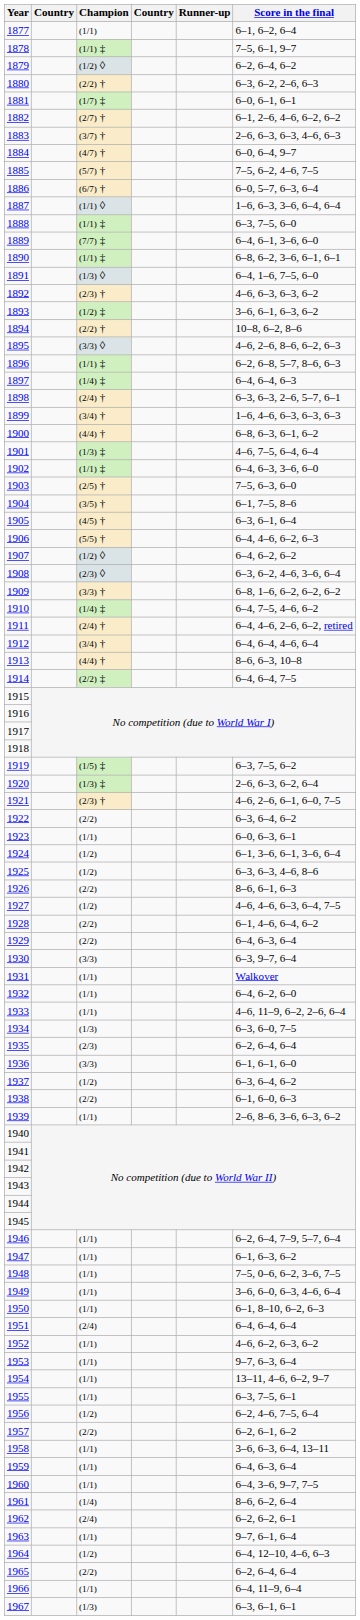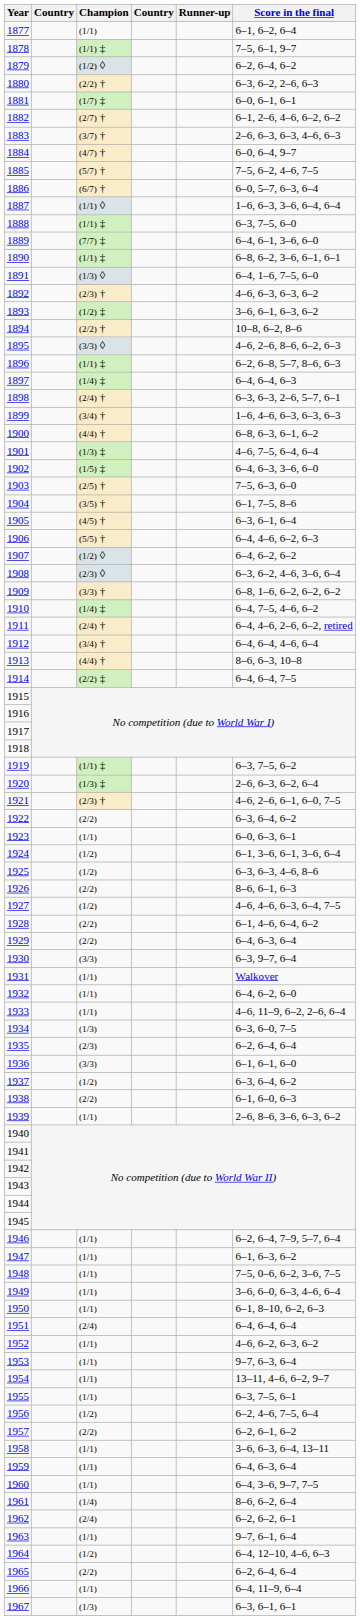 <table class="sortable wikitable">
 <tr>
 <th scope="col">Year</th>
 <th scope="col">Country</th>
 <th scope="col">Champion</th>
 <th scope="col">Country</th>
 <th scope="col">Runner-up</th>
 <th scope="col" class="unsortable"><a href='#'>Score in the final</a></th>
 </tr>
 <tr>
 <td align="center"><a href='#'>1877</a></td>
 <td></td>
 <td> <small>(1/1)</small></td>
 <td></td>
 <td></td>
 <td>6–1, 6–2, 6–4</td>
 </tr>
 <tr>
 <td align="center"><a href='#'>1878</a></td>
 <td></td>
 <td style="background: #d0f0c0"> <small>(1/1)</small> ‡</td>
 <td></td>
 <td></td>
 <td>7–5, 6–1, 9–7</td>
 </tr>
 <tr>
 <td align="center"><a href='#'>1879</a></td>
 <td></td>
 <td style="background: #dAe4e6"> <small>(1/2)</small> ◊</td>
 <td></td>
 <td></td>
 <td>6–2, 6–4, 6–2</td>
 </tr>
 <tr>
 <td align="center"><a href='#'>1880</a></td>
 <td></td>
 <td style="background: #faecc8"> <small>(2/2)</small> †</td>
 <td></td>
 <td></td>
 <td>6–3, 6–2, 2–6, 6–3</td>
 </tr>
 <tr>
 <td align="center"><a href='#'>1881</a></td>
 <td></td>
 <td style="background: #d0f0c0"> <small>(1/7)</small> ‡</td>
 <td></td>
 <td></td>
 <td>6–0, 6–1, 6–1</td>
 </tr>
 <tr>
 <td align="center"><a href='#'>1882</a></td>
 <td></td>
 <td style="background: #faecc8"> <small>(2/7)</small> †</td>
 <td></td>
 <td></td>
 <td>6–1, 2–6, 4–6, 6–2, 6–2</td>
 </tr>
 <tr>
 <td align="center"><a href='#'>1883</a></td>
 <td></td>
 <td style="background: #faecc8"> <small>(3/7)</small> †</td>
 <td></td>
 <td></td>
 <td>2–6, 6–3, 6–3, 4–6, 6–3</td>
 </tr>
 <tr>
 <td align="center"><a href='#'>1884</a></td>
 <td></td>
 <td style="background: #faecc8"> <small>(4/7)</small> †</td>
 <td></td>
 <td></td>
 <td>6–0, 6–4, 9–7</td>
 </tr>
 <tr>
 <td align="center"><a href='#'>1885</a></td>
 <td></td>
 <td style="background: #faecc8"> <small>(5/7)</small> †</td>
 <td></td>
 <td></td>
 <td>7–5, 6–2, 4–6, 7–5</td>
 </tr>
 <tr>
 <td align="center"><a href='#'>1886</a></td>
 <td></td>
 <td style="background: #faecc8"> <small>(6/7)</small> †</td>
 <td></td>
 <td></td>
 <td>6–0, 5–7, 6–3, 6–4</td>
 </tr>
 <tr>
 <td align="center"><a href='#'>1887</a></td>
 <td></td>
 <td style="background: #dAe4e6"> <small>(1/1)</small> ◊</td>
 <td></td>
 <td></td>
 <td>1–6, 6–3, 3–6, 6–4, 6–4</td>
 </tr>
 <tr>
 <td align="center"><a href='#'>1888</a></td>
 <td></td>
 <td style="background: #d0f0c0"> <small>(1/1)</small> ‡</td>
 <td></td>
 <td></td>
 <td>6–3, 7–5, 6–0</td>
 </tr>
 <tr>
 <td align="center"><a href='#'>1889</a></td>
 <td></td>
 <td style="background: #d0f0c0"> <small>(7/7)</small> ‡</td>
 <td></td>
 <td></td>
 <td>6–4, 6–1, 3–6, 6–0</td>
 </tr>
 <tr>
 <td align="center"><a href='#'>1890</a></td>
 <td></td>
 <td style="background: #d0f0c0"> <small>(1/1)</small> ‡</td>
 <td></td>
 <td></td>
 <td>6–8, 6–2, 3–6, 6–1, 6–1</td>
 </tr>
 <tr>
 <td align="center"><a href='#'>1891</a></td>
 <td></td>
 <td style="background: #dAe4e6"> <small>(1/3)</small> ◊</td>
 <td></td>
 <td></td>
 <td>6–4, 1–6, 7–5, 6–0</td>
 </tr>
 <tr>
 <td align="center"><a href='#'>1892</a></td>
 <td></td>
 <td style="background: #faecc8"> <small>(2/3)</small> †</td>
 <td></td>
 <td></td>
 <td>4–6, 6–3, 6–3, 6–2</td>
 </tr>
 <tr>
 <td align="center"><a href='#'>1893</a></td>
 <td></td>
 <td style="background: #d0f0c0"> <small>(1/2)</small> ‡</td>
 <td></td>
 <td></td>
 <td>3–6, 6–1, 6–3, 6–2</td>
 </tr>
 <tr>
 <td align="center"><a href='#'>1894</a></td>
 <td></td>
 <td style="background: #faecc8"> <small>(2/2)</small> †</td>
 <td></td>
 <td></td>
 <td>10–8, 6–2, 8–6</td>
 </tr>
 <tr>
 <td align="center"><a href='#'>1895</a></td>
 <td></td>
 <td style="background: #dAe4e6"> <small>(3/3)</small> ◊</td>
 <td></td>
 <td></td>
 <td>4–6, 2–6, 8–6, 6–2, 6–3</td>
 </tr>
 <tr>
 <td align="center"><a href='#'>1896</a></td>
 <td></td>
 <td style="background: #d0f0c0"> <small>(1/1)</small> ‡</td>
 <td></td>
 <td></td>
 <td>6–2, 6–8, 5–7, 8–6, 6–3</td>
 </tr>
 <tr>
 <td align="center"><a href='#'>1897</a></td>
 <td></td>
 <td style="background: #d0f0c0"> <small>(1/4)</small> ‡</td>
 <td></td>
 <td></td>
 <td>6–4, 6–4, 6–3</td>
 </tr>
 <tr>
 <td align="center"><a href='#'>1898</a></td>
 <td></td>
 <td style="background: #faecc8"> <small>(2/4)</small> †</td>
 <td></td>
 <td></td>
 <td>6–3, 6–3, 2–6, 5–7, 6–1</td>
 </tr>
 <tr>
 <td align="center"><a href='#'>1899</a></td>
 <td></td>
 <td style="background: #faecc8"> <small>(3/4)</small> †</td>
 <td></td>
 <td></td>
 <td>1–6, 4–6, 6–3, 6–3, 6–3</td>
 </tr>
 <tr>
 <td align="center"><a href='#'>1900</a></td>
 <td></td>
 <td style="background: #faecc8"> <small>(4/4)</small> †</td>
 <td></td>
 <td></td>
 <td>6–8, 6–3, 6–1, 6–2</td>
 </tr>
 <tr>
 <td align="center"><a href='#'>1901</a></td>
 <td></td>
 <td style="background: #d0f0c0"> <small>(1/3)</small> ‡</td>
 <td></td>
 <td></td>
 <td>4–6, 7–5, 6–4, 6–4</td>
 </tr>
 <tr>
 <td align="center"><a href='#'>1902</a></td>
 <td></td>
-<td style="background: #d0f0c0"> <small>(1/1)</small> ‡</td>
+<td style="background: #d0f0c0"> <small>(1/5)</small> ‡</td>
 <td></td>
 <td></td>
 <td>6–4, 6–3, 3–6, 6–0</td>
 </tr>
 <tr>
 <td align="center"><a href='#'>1903</a></td>
 <td></td>
 <td style="background: #faecc8"> <small>(2/5)</small> †</td>
 <td></td>
 <td></td>
 <td>7–5, 6–3, 6–0</td>
 </tr>
 <tr>
 <td align="center"><a href='#'>1904</a></td>
 <td></td>
 <td style="background: #faecc8"> <small>(3/5)</small> †</td>
 <td></td>
 <td></td>
 <td>6–1, 7–5, 8–6</td>
 </tr>
 <tr>
 <td align="center"><a href='#'>1905</a></td>
 <td></td>
 <td style="background: #faecc8"> <small>(4/5)</small> †</td>
 <td></td>
 <td></td>
 <td>6–3, 6–1, 6–4</td>
 </tr>
 <tr>
 <td align="center"><a href='#'>1906</a></td>
 <td></td>
 <td style="background: #faecc8"> <small>(5/5)</small> †</td>
 <td></td>
 <td></td>
 <td>6–4, 4–6, 6–2, 6–3</td>
 </tr>
 <tr>
 <td align="center"><a href='#'>1907</a></td>
 <td></td>
 <td style="background: #dAe4e6"> <small>(1/2)</small> ◊</td>
 <td></td>
 <td></td>
 <td>6–4, 6–2, 6–2</td>
 </tr>
 <tr>
 <td align="center"><a href='#'>1908</a></td>
 <td></td>
 <td style="background: #dAe4e6"> <small>(2/3)</small> ◊</td>
 <td></td>
 <td></td>
 <td>6–3, 6–2, 4–6, 3–6, 6–4</td>
 </tr>
 <tr>
 <td align="center"><a href='#'>1909</a></td>
 <td></td>
 <td style="background: #faecc8"> <small>(3/3)</small> †</td>
 <td></td>
 <td></td>
 <td>6–8, 1–6, 6–2, 6–2, 6–2</td>
 </tr>
 <tr>
 <td align="center"><a href='#'>1910</a></td>
 <td></td>
 <td style="background: #d0f0c0"> <small>(1/4)</small> ‡</td>
 <td></td>
 <td></td>
 <td>6–4, 7–5, 4–6, 6–2</td>
 </tr>
 <tr>
 <td align="center"><a href='#'>1911</a></td>
 <td></td>
 <td style="background: #faecc8"> <small>(2/4)</small> †</td>
 <td></td>
 <td></td>
 <td>6–4, 4–6, 2–6, 6–2, <a href='#'>retired</a></td>
 </tr>
 <tr>
 <td align="center"><a href='#'>1912</a></td>
 <td></td>
 <td style="background: #faecc8"> <small>(3/4)</small> †</td>
 <td></td>
 <td></td>
 <td>6–4, 6–4, 4–6, 6–4</td>
 </tr>
 <tr>
 <td align="center"><a href='#'>1913</a></td>
 <td></td>
 <td style="background: #faecc8"> <small>(4/4)</small> †</td>
 <td></td>
 <td></td>
 <td>8–6, 6–3, 10–8</td>
 </tr>
 <tr>
 <td align="center"><a href='#'>1914</a></td>
 <td></td>
 <td style="background: #d0f0c0"> <small>(2/2)</small> ‡</td>
 <td></td>
 <td></td>
 <td>6–4, 6–4, 7–5</td>
 </tr>
 <tr>
 <td align="center">1915</td>
 <td align="center" bgcolor="#f5f5f5" rowspan="4" colspan="5"><em>No competition (due to <a href='#'>World War I</a>)</em></td>
 </tr>
 <tr>
 <td align="center">1916</td>
 </tr>
 <tr>
 <td align="center">1917</td>
 </tr>
 <tr>
 <td align="center">1918</td>
 </tr>
 <tr>
 <td align="center"><a href='#'>1919</a></td>
 <td></td>
-<td style="background: #d0f0c0"> <small>(1/5)</small> ‡</td>
+<td style="background: #d0f0c0"> <small>(1/1)</small> ‡</td>
 <td></td>
 <td></td>
 <td>6–3, 7–5, 6–2</td>
 </tr>
 <tr>
 <td align="center"><a href='#'>1920</a></td>
 <td></td>
 <td style="background: #d0f0c0"> <small>(1/3)</small> ‡</td>
 <td></td>
 <td></td>
 <td>2–6, 6–3, 6–2, 6–4</td>
 </tr>
 <tr>
 <td align="center"><a href='#'>1921</a></td>
 <td></td>
 <td style="background: #faecc8"> <small>(2/3)</small> †</td>
 <td></td>
 <td></td>
 <td>4–6, 2–6, 6–1, 6–0, 7–5</td>
 </tr>
 <tr>
 <td align="center"><a href='#'>1922</a></td>
 <td></td>
 <td> <small>(2/2)</small></td>
 <td></td>
 <td></td>
 <td>6–3, 6–4, 6–2</td>
 </tr>
 <tr>
 <td align="center"><a href='#'>1923</a></td>
 <td></td>
 <td> <small>(1/1)</small></td>
 <td></td>
 <td></td>
 <td>6–0, 6–3, 6–1</td>
 </tr>
 <tr>
 <td align="center"><a href='#'>1924</a></td>
 <td></td>
 <td> <small>(1/2)</small></td>
 <td></td>
 <td></td>
 <td>6–1, 3–6, 6–1, 3–6, 6–4</td>
 </tr>
 <tr>
 <td align="center"><a href='#'>1925</a></td>
 <td></td>
 <td> <small>(1/2)</small></td>
 <td></td>
 <td></td>
 <td>6–3, 6–3, 4–6, 8–6</td>
 </tr>
 <tr>
 <td align="center"><a href='#'>1926</a></td>
 <td></td>
 <td> <small>(2/2)</small></td>
 <td></td>
 <td></td>
 <td>8–6, 6–1, 6–3</td>
 </tr>
 <tr>
 <td align="center"><a href='#'>1927</a></td>
 <td></td>
 <td> <small>(1/2)</small></td>
 <td></td>
 <td></td>
 <td>4–6, 4–6, 6–3, 6–4, 7–5</td>
 </tr>
 <tr>
 <td align="center"><a href='#'>1928</a></td>
 <td></td>
 <td> <small>(2/2)</small></td>
 <td></td>
 <td></td>
 <td>6–1, 4–6, 6–4, 6–2</td>
 </tr>
 <tr>
 <td align="center"><a href='#'>1929</a></td>
 <td></td>
 <td> <small>(2/2)</small></td>
 <td></td>
 <td></td>
 <td>6–4, 6–3, 6–4</td>
 </tr>
 <tr>
 <td align="center"><a href='#'>1930</a></td>
 <td></td>
 <td> <small>(3/3)</small></td>
 <td></td>
 <td></td>
 <td>6–3, 9–7, 6–4</td>
 </tr>
 <tr>
 <td align="center"><a href='#'>1931</a></td>
 <td></td>
 <td> <small>(1/1)</small></td>
 <td></td>
 <td></td>
 <td><a href='#'>Walkover</a></td>
 </tr>
 <tr>
 <td align="center"><a href='#'>1932</a></td>
 <td></td>
 <td> <small>(1/1)</small></td>
 <td></td>
 <td></td>
 <td>6–4, 6–2, 6–0</td>
 </tr>
 <tr>
 <td align="center"><a href='#'>1933</a></td>
 <td></td>
 <td> <small>(1/1)</small></td>
 <td></td>
 <td></td>
 <td>4–6, 11–9, 6–2, 2–6, 6–4</td>
 </tr>
 <tr>
 <td align="center"><a href='#'>1934</a></td>
 <td></td>
 <td> <small>(1/3)</small></td>
 <td></td>
 <td></td>
 <td>6–3, 6–0, 7–5</td>
 </tr>
 <tr>
 <td align="center"><a href='#'>1935</a></td>
 <td></td>
 <td> <small>(2/3)</small></td>
 <td></td>
 <td></td>
 <td>6–2, 6–4, 6–4</td>
 </tr>
 <tr>
 <td align="center"><a href='#'>1936</a></td>
 <td></td>
 <td> <small>(3/3)</small></td>
 <td></td>
 <td></td>
 <td>6–1, 6–1, 6–0</td>
 </tr>
 <tr>
 <td align="center"><a href='#'>1937</a></td>
 <td></td>
 <td> <small>(1/2)</small></td>
 <td></td>
 <td></td>
 <td>6–3, 6–4, 6–2</td>
 </tr>
 <tr>
 <td align="center"><a href='#'>1938</a></td>
 <td></td>
 <td> <small>(2/2)</small></td>
 <td></td>
 <td></td>
 <td>6–1, 6–0, 6–3</td>
 </tr>
 <tr>
 <td align="center"><a href='#'>1939</a></td>
 <td></td>
 <td> <small>(1/1)</small></td>
 <td></td>
 <td></td>
 <td>2–6, 8–6, 3–6, 6–3, 6–2</td>
 </tr>
 <tr>
 <td align="center">1940</td>
 <td align="center" bgcolor="#f5f5f5" rowspan="6" colspan="5"><em>No competition (due to <a href='#'>World War II</a>)</em></td>
 </tr>
 <tr>
 <td align="center">1941</td>
 </tr>
 <tr>
 <td align="center">1942</td>
 </tr>
 <tr>
 <td align="center">1943</td>
 </tr>
 <tr>
 <td align="center">1944</td>
 </tr>
 <tr>
 <td align="center">1945</td>
 </tr>
 <tr>
 <td align="center"><a href='#'>1946</a></td>
 <td></td>
 <td> <small>(1/1)</small></td>
 <td></td>
 <td></td>
 <td>6–2, 6–4, 7–9, 5–7, 6–4</td>
 </tr>
 <tr>
 <td align="center"><a href='#'>1947</a></td>
 <td></td>
 <td> <small>(1/1)</small></td>
 <td></td>
 <td></td>
 <td>6–1, 6–3, 6–2</td>
 </tr>
 <tr>
 <td align="center"><a href='#'>1948</a></td>
 <td></td>
 <td> <small>(1/1)</small></td>
 <td></td>
 <td></td>
 <td>7–5, 0–6, 6–2, 3–6, 7–5</td>
 </tr>
 <tr>
 <td align="center"><a href='#'>1949</a></td>
 <td></td>
 <td> <small>(1/1)</small></td>
 <td></td>
 <td></td>
 <td>3–6, 6–0, 6–3, 4–6, 6–4</td>
 </tr>
 <tr>
 <td align="center"><a href='#'>1950</a></td>
 <td></td>
 <td> <small>(1/1)</small></td>
 <td></td>
 <td></td>
 <td>6–1, 8–10, 6–2, 6–3</td>
 </tr>
 <tr>
 <td align="center"><a href='#'>1951</a></td>
 <td></td>
 <td> <small>(2/4)</small></td>
 <td></td>
 <td></td>
 <td>6–4, 6–4, 6–4</td>
 </tr>
 <tr>
 <td align="center"><a href='#'>1952</a></td>
 <td></td>
 <td> <small>(1/1)</small></td>
 <td></td>
 <td></td>
 <td>4–6, 6–2, 6–3, 6–2</td>
 </tr>
 <tr>
 <td align="center"><a href='#'>1953</a></td>
 <td></td>
 <td> <small>(1/1)</small></td>
 <td></td>
 <td></td>
 <td>9–7, 6–3, 6–4</td>
 </tr>
 <tr>
 <td align="center"><a href='#'>1954</a></td>
 <td></td>
 <td> <small>(1/1)</small></td>
 <td></td>
 <td></td>
 <td>13–11, 4–6, 6–2, 9–7</td>
 </tr>
 <tr>
 <td align="center"><a href='#'>1955</a></td>
 <td></td>
 <td> <small>(1/1)</small></td>
 <td></td>
 <td></td>
 <td>6–3, 7–5, 6–1</td>
 </tr>
 <tr>
 <td align="center"><a href='#'>1956</a></td>
 <td></td>
 <td> <small>(1/2)</small></td>
 <td></td>
 <td></td>
 <td>6–2, 4–6, 7–5, 6–4</td>
 </tr>
 <tr>
 <td align="center"><a href='#'>1957</a></td>
 <td></td>
 <td> <small>(2/2)</small></td>
 <td></td>
 <td></td>
 <td>6–2, 6–1, 6–2</td>
 </tr>
 <tr>
 <td align="center"><a href='#'>1958</a></td>
 <td></td>
 <td> <small>(1/1)</small></td>
 <td></td>
 <td></td>
 <td>3–6, 6–3, 6–4, 13–11</td>
 </tr>
 <tr>
 <td align="center"><a href='#'>1959</a></td>
 <td></td>
 <td> <small>(1/1)</small></td>
 <td></td>
 <td></td>
 <td>6–4, 6–3, 6–4</td>
 </tr>
 <tr>
 <td align="center"><a href='#'>1960</a></td>
 <td></td>
 <td> <small>(1/1)</small></td>
 <td></td>
 <td></td>
 <td>6–4, 3–6, 9–7, 7–5</td>
 </tr>
 <tr>
 <td align="center"><a href='#'>1961</a></td>
 <td></td>
 <td> <small>(1/4)</small></td>
 <td></td>
 <td></td>
 <td>8–6, 6–2, 6–4</td>
 </tr>
 <tr>
 <td align="center"><a href='#'>1962</a></td>
 <td></td>
 <td> <small>(2/4)</small></td>
 <td></td>
 <td></td>
 <td>6–2, 6–2, 6–1</td>
 </tr>
 <tr>
 <td align="center"><a href='#'>1963</a></td>
 <td></td>
 <td> <small>(1/1)</small></td>
 <td></td>
 <td></td>
 <td>9–7, 6–1, 6–4</td>
 </tr>
 <tr>
 <td align="center"><a href='#'>1964</a></td>
 <td></td>
 <td> <small>(1/2)</small></td>
 <td></td>
 <td></td>
 <td>6–4, 12–10, 4–6, 6–3</td>
 </tr>
 <tr>
 <td align="center"><a href='#'>1965</a></td>
 <td></td>
 <td> <small>(2/2)</small></td>
 <td></td>
 <td></td>
 <td>6–2, 6–4, 6–4</td>
 </tr>
 <tr>
 <td align="center"><a href='#'>1966</a></td>
 <td></td>
 <td> <small>(1/1)</small></td>
 <td></td>
 <td></td>
 <td>6–4, 11–9, 6–4</td>
 </tr>
 <tr>
 <td align="center"><a href='#'>1967</a></td>
 <td></td>
 <td> <small>(1/3)</small></td>
 <td></td>
 <td></td>
 <td>6–3, 6–1, 6–1</td>
 </tr>
 </table>
